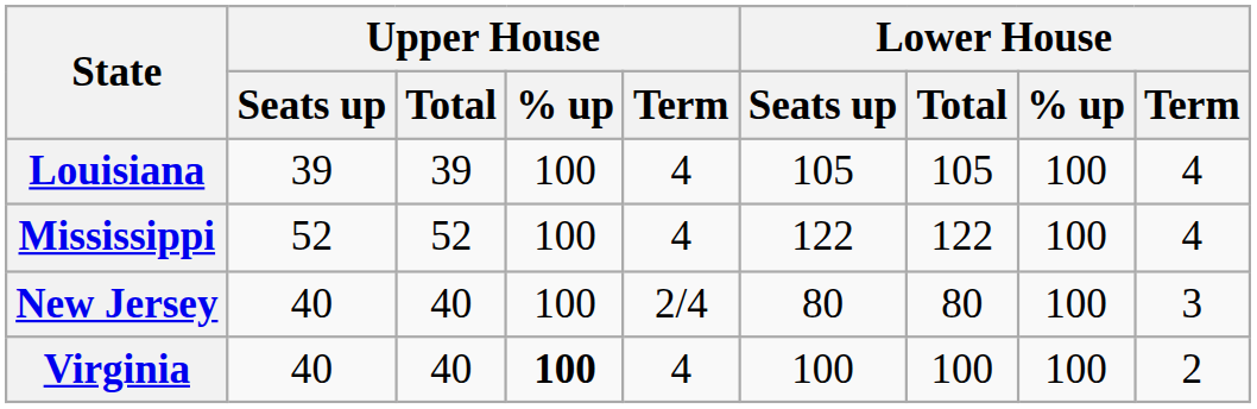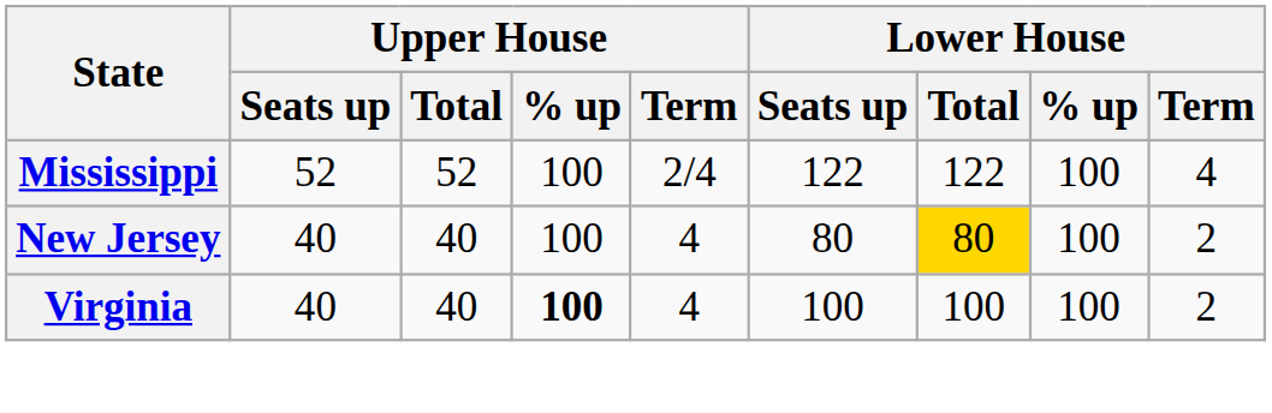 <table class="wikitable sortable plainrowheaders" style="text-align: center;">
 <tr>
 <th rowspan=2>State</th>
 <th colspan=4>Upper House</th>
 <th colspan=4>Lower House</th>
 </tr>
 <tr>
 <th>Seats up</th>
 <th>Total</th>
 <th>% up</th>
 <th>Term</th>
 <th>Seats up</th>
 <th>Total</th>
 <th>% up</th>
 <th>Term</th>
 </tr>
 <tr>
-<th scope="row"><a href='#'>Louisiana</a></th>
-<td>39</td>
-<td>39</td>
-<td>100</td>
-<td>4</td>
-<td>105</td>
-<td>105</td>
-<td>100</td>
-<td>4</td>
-</tr>
-<tr>
 <th scope="row"><a href='#'>Mississippi</a></th>
 <td>52</td>
 <td>52</td>
 <td>100</td>
-<td>4</td>
+<td>2/4</td>
 <td>122</td>
 <td>122</td>
 <td>100</td>
 <td>4</td>
 </tr>
 <tr>
 <th scope="row"><a href='#'>New Jersey</a></th>
 <td>40</td>
 <td>40</td>
 <td>100</td>
-<td>2/4</td>
+<td>4</td>
 <td>80</td>
-<td>80</td>
+<td style="background: gold;">80</td>
 <td>100</td>
-<td>3</td>
+<td>2</td>
 </tr>
 <tr>
 <th scope="row"><a href='#'>Virginia</a></th>
 <td>40</td>
 <td>40</td>
 <td><strong>100</strong></td>
 <td>4</td>
 <td>100</td>
 <td>100</td>
 <td>100</td>
 <td>2</td>
 </tr>
 </table>
